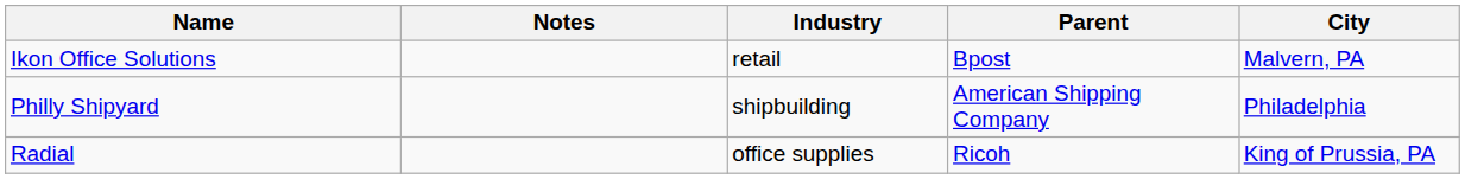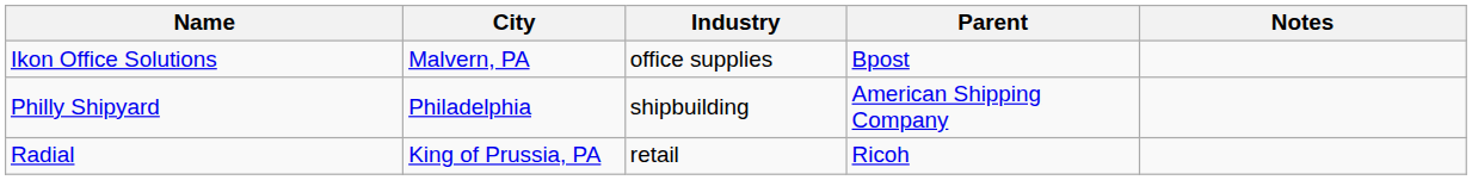 <table class="wikitable sortable">
 <tr>
 <th style="width:275px;">Name</th>
-<th style="width:225px;" class="unsortable">Notes</th>
+<th style="width:150px;">City</th>
 <th style="width:150px;">Industry</th>
 <th style="width:200px;">Parent</th>
-<th style="width:150px;">City</th>
+<th style="width:225px;" class="unsortable">Notes</th>
 </tr>
 <tr>
 <td><a href='#'>Ikon Office Solutions</a></td>
+<td><a href='#'>Malvern, PA</a></td>
+<td>office supplies</td>
+<td><a href='#'>Bpost</a></td>
 <td></td>
-<td>retail</td>
-<td><a href='#'>Bpost</a></td>
-<td><a href='#'>Malvern, PA</a></td>
 </tr>
 <tr>
 <td><a href='#'>Philly Shipyard</a></td>
-<td></td>
+<td><a href='#'>Philadelphia</a></td>
 <td>shipbuilding</td>
 <td><a href='#'>American Shipping Company</a></td>
-<td><a href='#'>Philadelphia</a></td>
+<td></td>
 </tr>
 <tr>
 <td><a href='#'>Radial</a></td>
+<td><a href='#'>King of Prussia, PA</a></td>
+<td>retail</td>
+<td><a href='#'>Ricoh</a></td>
 <td></td>
-<td>office supplies</td>
-<td><a href='#'>Ricoh</a></td>
-<td><a href='#'>King of Prussia, PA</a></td>
 </tr>
 </table>
